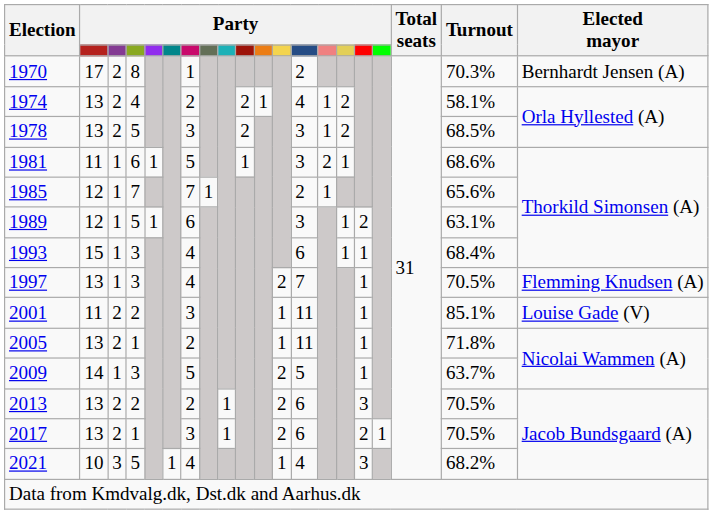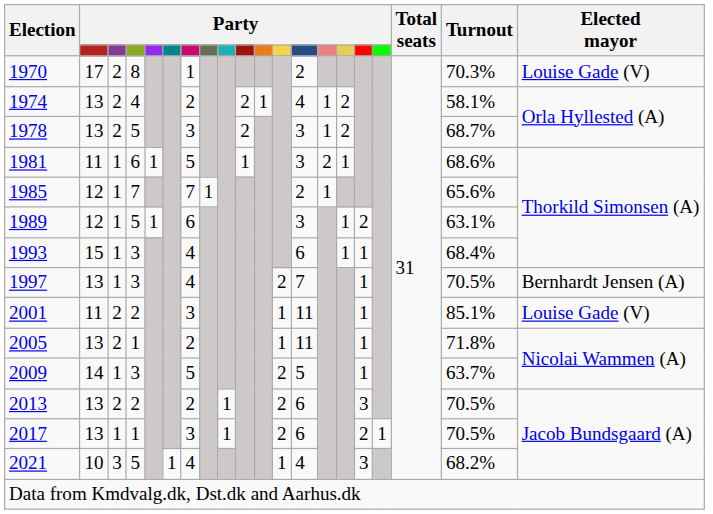 <table class="wikitable">
 <tr>
 <th rowspan="2">Election</th>
 <th colspan="16">Party</th>
 <th rowspan="2">Total<br>seats</th>
 <th rowspan="2">Turnout</th>
 <th rowspan="2">Elected<br>mayor</th>
 </tr>
 <tr>
 <td style="background:#B5211D;"><strong><a href='#'></a></strong></td>
 <td style="background:#843A93;"><strong><a href='#'></a></strong></td>
 <td style="background:#89A920;"><strong><a href='#'></a></strong></td>
 <td style="background:#912CEE;"><strong><a href='#'></a></strong></td>
 <td style="background:#00868B;"><strong><a href='#'></a></strong></td>
 <td style="background:#C9096C;"><strong><a href='#'></a></strong></td>
 <td style="background:#636F57;"><strong><a href='#'></a></strong></td>
 <td style="background:#1CB1B7;"><strong><a href='#'></a></strong></td>
 <td style="background:#9D1309;"><strong><a href='#'></a></strong></td>
 <td style="background:#EC7D14;"><strong><a href='#'></a></strong></td>
 <td style="background:#F4D44D;"><strong><a href='#'></a></strong></td>
 <td style="background:#254C85;"><strong><a href='#'></a></strong></td>
 <td style="background:#F08080;"><strong><a href='#'></a></strong></td>
 <td style="background:#E3CF57;"><strong><a href='#'></a></strong></td>
 <td style="background:#FF0000;"><strong><a href='#'></a></strong></td>
 <td style="background:#00FF00;"><strong><a href='#'></a></strong></td>
 </tr>
 <tr>
 <td><a href='#'>1970</a></td>
 <td>17</td>
 <td>2</td>
 <td>8</td>
 <td style="background:#CDC9C9;" rowspan="3"></td>
 <td style="background:#CDC9C9;" rowspan="13"></td>
 <td>1</td>
 <td style="background:#CDC9C9;" rowspan="4"></td>
 <td style="background:#CDC9C9;" rowspan="11"></td>
 <td style="background:#CDC9C9;"></td>
 <td style="background:#CDC9C9;"></td>
 <td style="background:#CDC9C9;" rowspan="7"></td>
 <td>2</td>
 <td style="background:#CDC9C9;"></td>
 <td style="background:#CDC9C9;"></td>
 <td style="background:#CDC9C9;" rowspan="5"></td>
 <td style="background:#CDC9C9;" rowspan="12"></td>
 <td rowspan="14">31</td>
 <td>70.3%</td>
-<td>Bernhardt Jensen (A)</td>
+<td><a href='#'>Louise Gade</a> (V)</td>
 </tr>
 <tr>
 <td><a href='#'>1974</a></td>
 <td>13</td>
 <td>2</td>
 <td>4</td>
 <td>2</td>
 <td>2</td>
 <td>1</td>
 <td>4</td>
 <td>1</td>
 <td>2</td>
 <td>58.1%</td>
 <td rowspan="2"><a href='#'>Orla Hyllested</a> (A)</td>
 </tr>
 <tr>
 <td><a href='#'>1978</a></td>
 <td>13</td>
 <td>2</td>
 <td>5</td>
 <td>3</td>
 <td>2</td>
 <td style="background:#CDC9C9;" rowspan="12"></td>
 <td>3</td>
 <td>1</td>
 <td>2</td>
-<td>68.5%</td>
+<td>68.7%</td>
 </tr>
 <tr>
 <td><a href='#'>1981</a></td>
 <td>11</td>
 <td>1</td>
 <td>6</td>
 <td>1</td>
 <td>5</td>
 <td>1</td>
 <td>3</td>
 <td>2</td>
 <td>1</td>
 <td>68.6%</td>
 <td rowspan="4"><a href='#'>Thorkild Simonsen</a> (A)</td>
 </tr>
 <tr>
 <td><a href='#'>1985</a></td>
 <td>12</td>
 <td>1</td>
 <td>7</td>
 <td style="background:#CDC9C9;"></td>
 <td>7</td>
 <td>1</td>
 <td style="background:#CDC9C9;" rowspan="10"></td>
 <td>2</td>
 <td>1</td>
 <td style="background:#CDC9C9;"></td>
 <td>65.6%</td>
 </tr>
 <tr>
 <td><a href='#'>1989</a></td>
 <td>12</td>
 <td>1</td>
 <td>5</td>
 <td>1</td>
 <td>6</td>
 <td style="background:#CDC9C9;" rowspan="9"></td>
 <td>3</td>
 <td style="background:#CDC9C9;" rowspan="9"></td>
 <td>1</td>
 <td>2</td>
 <td>63.1%</td>
 </tr>
 <tr>
 <td><a href='#'>1993</a></td>
 <td>15</td>
 <td>1</td>
 <td>3</td>
 <td style="background:#CDC9C9;" rowspan="8"></td>
 <td>4</td>
 <td>6</td>
 <td>1</td>
 <td>1</td>
 <td>68.4%</td>
 </tr>
 <tr>
 <td><a href='#'>1997</a></td>
 <td>13</td>
 <td>1</td>
 <td>3</td>
 <td>4</td>
 <td>2</td>
 <td>7</td>
 <td style="background:#CDC9C9;" rowspan="7"></td>
 <td>1</td>
 <td>70.5%</td>
-<td><a href='#'>Flemming Knudsen</a> (A)</td>
+<td>Bernhardt Jensen (A)</td>
 </tr>
 <tr>
 <td><a href='#'>2001</a></td>
 <td>11</td>
 <td>2</td>
 <td>2</td>
 <td>3</td>
 <td>1</td>
 <td>11</td>
 <td>1</td>
 <td>85.1%</td>
 <td><a href='#'>Louise Gade</a> (V)</td>
 </tr>
 <tr>
 <td><a href='#'>2005</a></td>
 <td>13</td>
 <td>2</td>
 <td>1</td>
 <td>2</td>
 <td>1</td>
 <td>11</td>
 <td>1</td>
 <td>71.8%</td>
 <td rowspan="2"><a href='#'>Nicolai Wammen</a> (A)</td>
 </tr>
 <tr>
 <td><a href='#'>2009</a></td>
 <td>14</td>
 <td>1</td>
 <td>3</td>
 <td>5</td>
 <td>2</td>
 <td>5</td>
 <td>1</td>
 <td>63.7%</td>
 </tr>
 <tr>
 <td><a href='#'>2013</a></td>
 <td>13</td>
 <td>2</td>
 <td>2</td>
 <td>2</td>
 <td>1</td>
 <td>2</td>
 <td>6</td>
 <td>3</td>
 <td>70.5%</td>
 <td rowspan="3"><a href='#'>Jacob Bundsgaard</a> (A)</td>
 </tr>
 <tr>
 <td><a href='#'>2017</a></td>
 <td>13</td>
-<td>2</td>
+<td>1</td>
 <td>1</td>
 <td>3</td>
 <td>1</td>
 <td>2</td>
 <td>6</td>
 <td>2</td>
 <td>1</td>
 <td>70.5%</td>
 </tr>
 <tr>
 <td><a href='#'>2021</a></td>
 <td>10</td>
 <td>3</td>
 <td>5</td>
 <td>1</td>
 <td>4</td>
 <td style="background:#CDC9C9;"></td>
 <td>1</td>
 <td>4</td>
 <td>3</td>
 <td style="background:#CDC9C9;"></td>
 <td>68.2%</td>
 </tr>
 <tr>
 <td colspan="99">Data from Kmdvalg.dk, Dst.dk and Aarhus.dk</td>
 </tr>
 </table>
